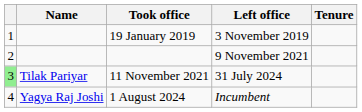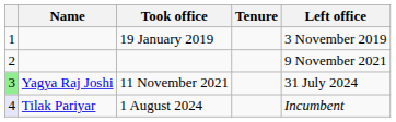 <table class="wikitable sortable">
 <tr>
 <th></th>
 <th>Name</th>
 <th>Took office</th>
+<th>Tenure</th>
 <th>Left office</th>
-<th>Tenure</th>
 </tr>
 <tr>
 <td>1</td>
 <td></td>
 <td>19 January 2019</td>
+<td></td>
 <td>3 November 2019</td>
-<td></td>
 </tr>
 <tr>
 <td>2</td>
 <td></td>
 <td></td>
+<td></td>
 <td>9 November 2021</td>
-<td></td>
 </tr>
 <tr>
 <td style="background: lightgreen;">3</td>
-<td><a href='#'>Tilak Pariyar</a></td>
+<td><a href='#'>Yagya Raj Joshi</a></td>
 <td>11 November 2021</td>
+<td></td>
 <td>31 July 2024</td>
-<td></td>
 </tr>
 <tr>
-<td>4</td>
-<td><a href='#'>Yagya Raj Joshi</a></td>
+<td style="background: lavender;">4</td>
+<td><a href='#'>Tilak Pariyar</a></td>
 <td>1 August 2024</td>
+<td></td>
 <td><em>Incumbent</em></td>
-<td></td>
 </tr>
 </table>
